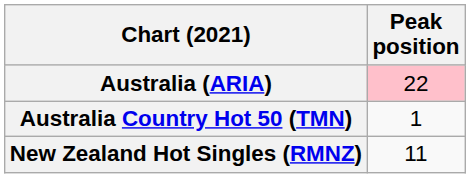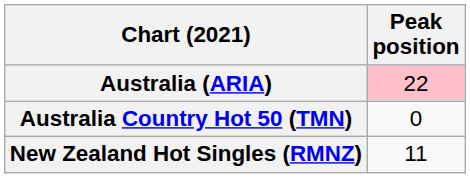 <table class="wikitable sortable plainrowheaders" style="text-align:center">
 <tr>
 <th scope="col">Chart (2021)</th>
 <th scope="col">Peak<br>position</th>
 </tr>
 <tr>
 <th scope="row">Australia (<a href='#'>ARIA</a>)</th>
 <td style="background: pink;">22</td>
 </tr>
 <tr>
 <th scope="row">Australia <a href='#'>Country Hot 50</a> (<a href='#'>TMN</a>)</th>
-<td align="center">1</td>
+<td align="center">0</td>
 </tr>
 <tr>
 <th scope="row">New Zealand Hot Singles (<a href='#'>RMNZ</a>)</th>
 <td>11</td>
 </tr>
 </table>
